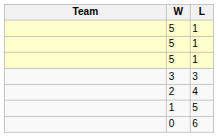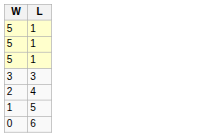 <table class="wikitable">
 <tr>
-<th width="250px">Team</th>
 <th width="30px">W</th>
 <th width="30px">L</th>
 </tr>
 <tr bgcolor=#ffffcc>
-<td></td>
 <td>5</td>
 <td>1</td>
 </tr>
 <tr bgcolor=#ffffcc>
-<td></td>
 <td>5</td>
 <td>1</td>
 </tr>
 <tr bgcolor=#ffffcc>
-<td></td>
 <td>5</td>
 <td>1</td>
 </tr>
 <tr>
-<td></td>
 <td>3</td>
 <td>3</td>
 </tr>
 <tr>
-<td></td>
 <td>2</td>
 <td>4</td>
 </tr>
 <tr>
-<td></td>
 <td>1</td>
 <td>5</td>
 </tr>
 <tr>
-<td></td>
 <td>0</td>
 <td>6</td>
 </tr>
 </table>
